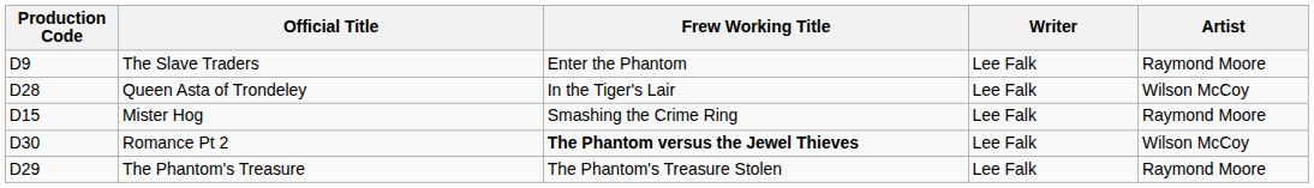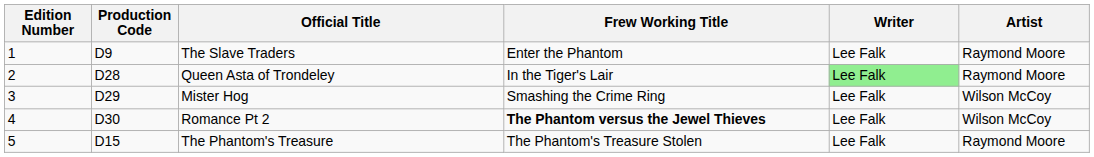 <table class="wikitable">
 <tr>
+<th style="width:8%;">Edition Number</th>
 <th style="width:8%;">Production Code</th>
 <th style="width:30%;">Official Title</th>
 <th style="width:30%;">Frew Working Title</th>
 <th style="width:12%;">Writer</th>
 <th style="width:12%;">Artist</th>
 </tr>
 <tr |>
+<td>1</td>
 <td>D9</td>
 <td>The Slave Traders</td>
 <td>Enter the Phantom</td>
 <td>Lee Falk</td>
 <td>Raymond Moore</td>
 </tr>
 <tr |>
+<td>2</td>
 <td>D28</td>
 <td>Queen Asta of Trondeley</td>
 <td>In the Tiger's Lair</td>
+<td style="background: lightgreen;">Lee Falk</td>
+<td>Raymond Moore</td>
+</tr>
+<tr |>
+<td>3</td>
+<td>D29</td>
+<td>Mister Hog</td>
+<td>Smashing the Crime Ring</td>
 <td>Lee Falk</td>
 <td>Wilson McCoy</td>
 </tr>
 <tr |>
-<td>D15</td>
-<td>Mister Hog</td>
-<td>Smashing the Crime Ring</td>
-<td>Lee Falk</td>
-<td>Raymond Moore</td>
-</tr>
-<tr |>
+<td>4</td>
 <td>D30</td>
 <td>Romance Pt 2</td>
 <td><strong>The Phantom versus the Jewel Thieves</strong></td>
 <td>Lee Falk</td>
 <td>Wilson McCoy</td>
 </tr>
 <tr |>
-<td>D29</td>
+<td>5</td>
+<td>D15</td>
 <td>The Phantom's Treasure</td>
 <td>The Phantom's Treasure Stolen</td>
 <td>Lee Falk</td>
 <td>Raymond Moore</td>
 </tr>
 </table>
